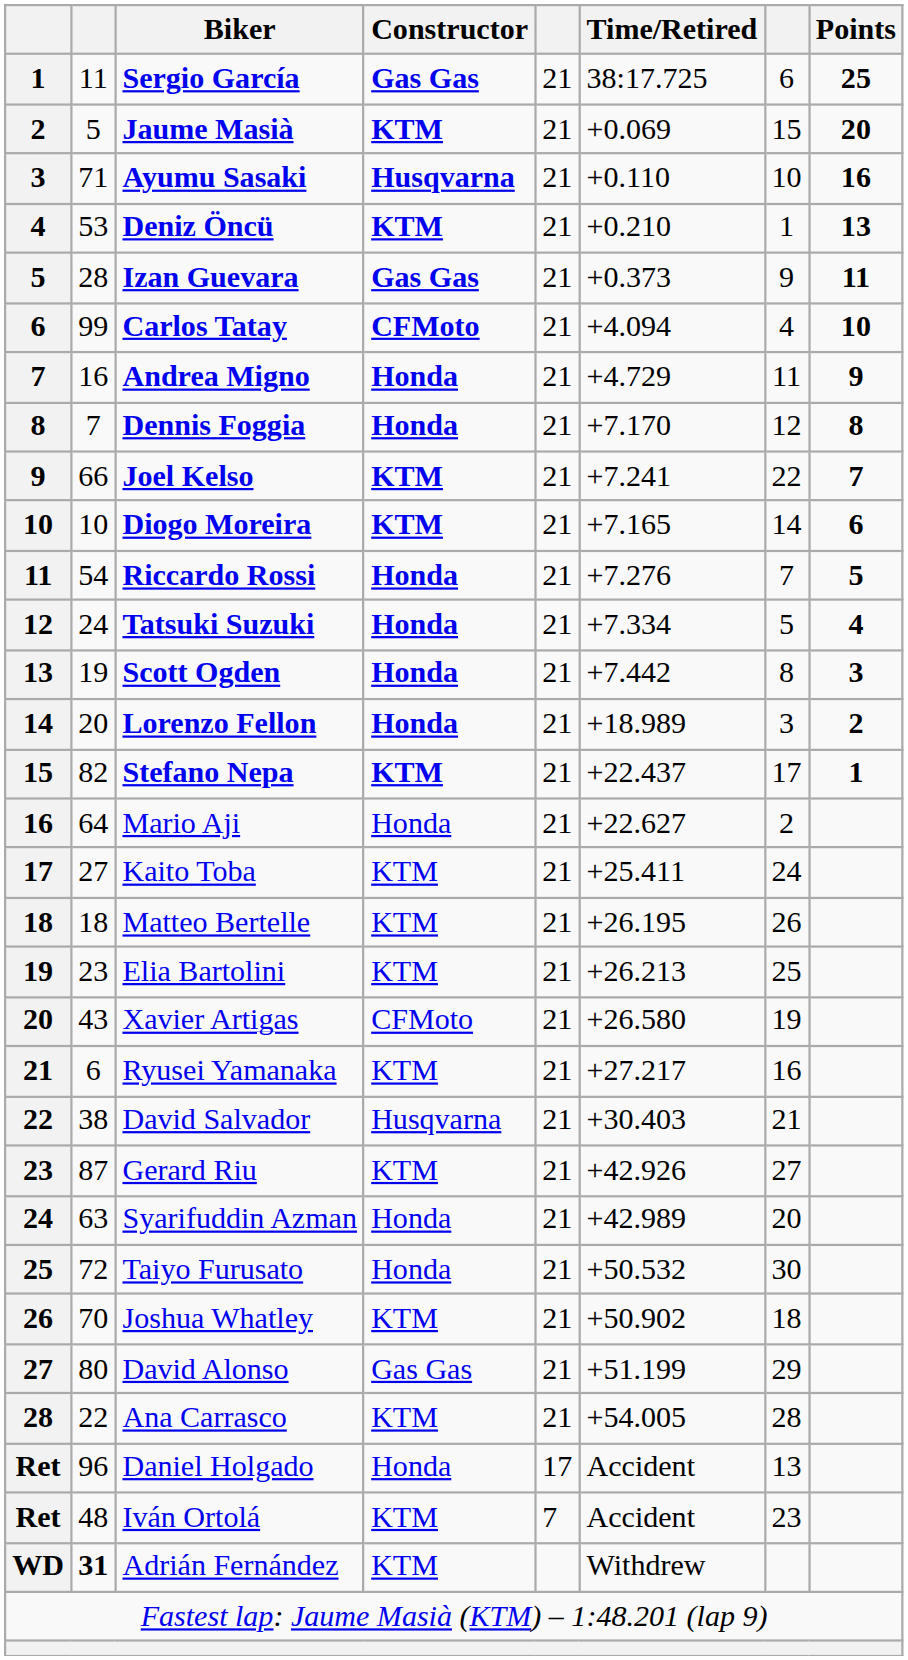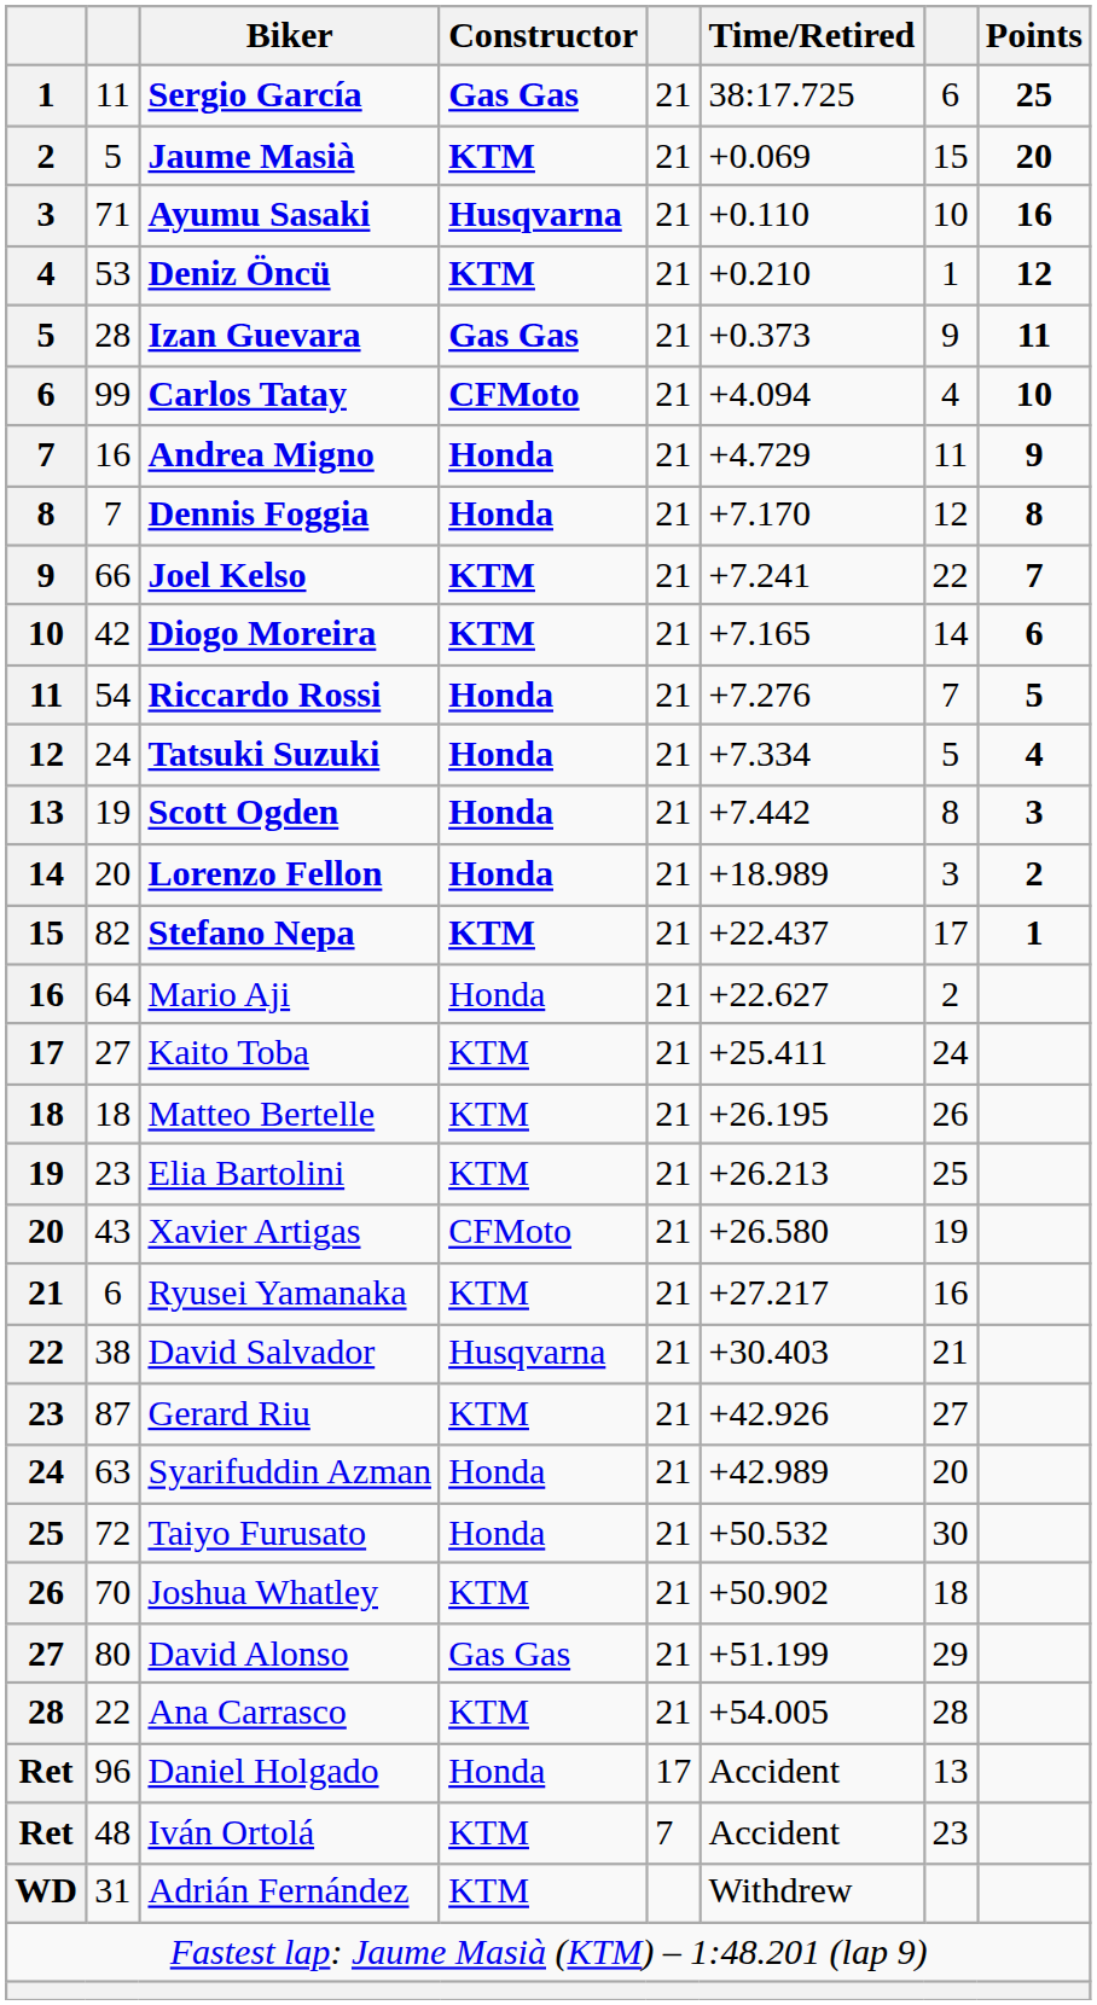 <table class="wikitable sortable" style="font-size: 85%;">
 <tr>
 <th scope="col"></th>
 <th scope="col"></th>
 <th scope="col">Biker</th>
 <th scope="col">Constructor</th>
 <th scope="col" class="unsortable"></th>
 <th scope="col" class="unsortable">Time/Retired</th>
 <th scope="col"></th>
 <th scope="col">Points</th>
 </tr>
 <tr>
 <th scope="row">1</th>
 <td align="center">11</td>
 <td> <strong><a href='#'>Sergio García</a></strong></td>
 <td><strong><a href='#'>Gas Gas</a></strong></td>
 <td>21</td>
 <td>38:17.725</td>
 <td align="center">6</td>
 <td align="center"><strong>25</strong></td>
 </tr>
 <tr>
 <th scope="row">2</th>
 <td align="center">5</td>
 <td> <strong><a href='#'>Jaume Masià</a></strong></td>
 <td><strong><a href='#'>KTM</a></strong></td>
 <td>21</td>
 <td>+0.069</td>
 <td align="center">15</td>
 <td align="center"><strong>20</strong></td>
 </tr>
 <tr>
 <th scope="row">3</th>
 <td align="center">71</td>
 <td> <strong><a href='#'>Ayumu Sasaki</a></strong></td>
 <td><strong><a href='#'>Husqvarna</a></strong></td>
 <td>21</td>
 <td>+0.110</td>
 <td align="center">10</td>
 <td align="center"><strong>16</strong></td>
 </tr>
 <tr>
 <th scope="row">4</th>
 <td align="center">53</td>
 <td> <strong><a href='#'>Deniz Öncü</a></strong></td>
 <td><strong><a href='#'>KTM</a></strong></td>
 <td>21</td>
 <td>+0.210</td>
 <td align="center">1</td>
-<td align="center"><strong>13</strong></td>
+<td align="center"><strong>12</strong></td>
 </tr>
 <tr>
 <th scope="row">5</th>
 <td align="center">28</td>
 <td> <strong><a href='#'>Izan Guevara</a></strong></td>
 <td><strong><a href='#'>Gas Gas</a></strong></td>
 <td>21</td>
 <td>+0.373</td>
 <td align="center">9</td>
 <td align="center"><strong>11</strong></td>
 </tr>
 <tr>
 <th scope="row">6</th>
 <td align="center">99</td>
 <td> <strong><a href='#'>Carlos Tatay</a></strong></td>
 <td><strong><a href='#'>CFMoto</a></strong></td>
 <td>21</td>
 <td>+4.094</td>
 <td align="center">4</td>
 <td align="center"><strong>10</strong></td>
 </tr>
 <tr>
 <th scope="row">7</th>
 <td align="center">16</td>
 <td> <strong><a href='#'>Andrea Migno</a></strong></td>
 <td><strong><a href='#'>Honda</a></strong></td>
 <td>21</td>
 <td>+4.729</td>
 <td align="center">11</td>
 <td align="center"><strong>9</strong></td>
 </tr>
 <tr>
 <th scope="row">8</th>
 <td align="center">7</td>
 <td> <strong><a href='#'>Dennis Foggia</a></strong></td>
 <td><strong><a href='#'>Honda</a></strong></td>
 <td>21</td>
 <td>+7.170</td>
 <td align="center">12</td>
 <td align="center"><strong>8</strong></td>
 </tr>
 <tr>
 <th scope="row">9</th>
 <td align="center">66</td>
 <td> <strong><a href='#'>Joel Kelso</a></strong></td>
 <td><strong><a href='#'>KTM</a></strong></td>
 <td>21</td>
 <td>+7.241</td>
 <td align="center">22</td>
 <td align="center"><strong>7</strong></td>
 </tr>
 <tr>
 <th scope="row">10</th>
-<td align="center">10</td>
+<td align="center">42</td>
 <td> <strong><a href='#'>Diogo Moreira</a></strong></td>
 <td><strong><a href='#'>KTM</a></strong></td>
 <td>21</td>
 <td>+7.165</td>
 <td align="center">14</td>
 <td align="center"><strong>6</strong></td>
 </tr>
 <tr>
 <th scope="row">11</th>
 <td align="center">54</td>
 <td> <strong><a href='#'>Riccardo Rossi</a></strong></td>
 <td><strong><a href='#'>Honda</a></strong></td>
 <td>21</td>
 <td>+7.276</td>
 <td align="center">7</td>
 <td align="center"><strong>5</strong></td>
 </tr>
 <tr>
 <th scope="row">12</th>
 <td align="center">24</td>
 <td> <strong><a href='#'>Tatsuki Suzuki</a></strong></td>
 <td><strong><a href='#'>Honda</a></strong></td>
 <td>21</td>
 <td>+7.334</td>
 <td align="center">5</td>
 <td align="center"><strong>4</strong></td>
 </tr>
 <tr>
 <th scope="row">13</th>
 <td align="center">19</td>
 <td> <strong><a href='#'>Scott Ogden</a></strong></td>
 <td><strong><a href='#'>Honda</a></strong></td>
 <td>21</td>
 <td>+7.442</td>
 <td align="center">8</td>
 <td align="center"><strong>3</strong></td>
 </tr>
 <tr>
 <th scope="row">14</th>
 <td align="center">20</td>
 <td> <strong><a href='#'>Lorenzo Fellon</a></strong></td>
 <td><strong><a href='#'>Honda</a></strong></td>
 <td>21</td>
 <td>+18.989</td>
 <td align="center">3</td>
 <td align="center"><strong>2</strong></td>
 </tr>
 <tr>
 <th scope="row">15</th>
 <td align="center">82</td>
 <td> <strong><a href='#'>Stefano Nepa</a></strong></td>
 <td><strong><a href='#'>KTM</a></strong></td>
 <td>21</td>
 <td>+22.437</td>
 <td align="center">17</td>
 <td align="center"><strong>1</strong></td>
 </tr>
 <tr>
 <th scope="row">16</th>
 <td align="center">64</td>
 <td> <a href='#'>Mario Aji</a></td>
 <td><a href='#'>Honda</a></td>
 <td>21</td>
 <td>+22.627</td>
 <td align="center">2</td>
 <td></td>
 </tr>
 <tr>
 <th scope="row">17</th>
 <td align="center">27</td>
 <td> <a href='#'>Kaito Toba</a></td>
 <td><a href='#'>KTM</a></td>
 <td>21</td>
 <td>+25.411</td>
 <td align="center">24</td>
 <td></td>
 </tr>
 <tr>
 <th scope="row">18</th>
 <td align="center">18</td>
 <td> <a href='#'>Matteo Bertelle</a></td>
 <td><a href='#'>KTM</a></td>
 <td>21</td>
 <td>+26.195</td>
 <td align="center">26</td>
 <td></td>
 </tr>
 <tr>
 <th scope="row">19</th>
 <td align="center">23</td>
 <td> <a href='#'>Elia Bartolini</a></td>
 <td><a href='#'>KTM</a></td>
 <td>21</td>
 <td>+26.213</td>
 <td align="center">25</td>
 <td></td>
 </tr>
 <tr>
 <th scope="row">20</th>
 <td align="center">43</td>
 <td> <a href='#'>Xavier Artigas</a></td>
 <td><a href='#'>CFMoto</a></td>
 <td>21</td>
 <td>+26.580</td>
 <td align="center">19</td>
 <td></td>
 </tr>
 <tr>
 <th scope="row">21</th>
 <td align="center">6</td>
 <td> <a href='#'>Ryusei Yamanaka</a></td>
 <td><a href='#'>KTM</a></td>
 <td>21</td>
 <td>+27.217</td>
 <td align="center">16</td>
 <td></td>
 </tr>
 <tr>
 <th scope="row">22</th>
 <td align="center">38</td>
 <td> <a href='#'>David Salvador</a></td>
 <td><a href='#'>Husqvarna</a></td>
 <td>21</td>
 <td>+30.403</td>
 <td align="center">21</td>
 <td></td>
 </tr>
 <tr>
 <th scope="row">23</th>
 <td align="center">87</td>
 <td> <a href='#'>Gerard Riu</a></td>
 <td><a href='#'>KTM</a></td>
 <td>21</td>
 <td>+42.926</td>
 <td align="center">27</td>
 <td></td>
 </tr>
 <tr>
 <th scope="row">24</th>
 <td align="center">63</td>
 <td> <a href='#'>Syarifuddin Azman</a></td>
 <td><a href='#'>Honda</a></td>
 <td>21</td>
 <td>+42.989</td>
 <td align="center">20</td>
 <td></td>
 </tr>
 <tr>
 <th scope="row">25</th>
 <td align="center">72</td>
 <td> <a href='#'>Taiyo Furusato</a></td>
 <td><a href='#'>Honda</a></td>
 <td>21</td>
 <td>+50.532</td>
 <td align="center">30</td>
 <td></td>
 </tr>
 <tr>
 <th scope="row">26</th>
 <td align="center">70</td>
 <td> <a href='#'>Joshua Whatley</a></td>
 <td><a href='#'>KTM</a></td>
 <td>21</td>
 <td>+50.902</td>
 <td align="center">18</td>
 <td></td>
 </tr>
 <tr>
 <th scope="row">27</th>
 <td align="center">80</td>
 <td> <a href='#'>David Alonso</a></td>
 <td><a href='#'>Gas Gas</a></td>
 <td>21</td>
 <td>+51.199</td>
 <td align="center">29</td>
 <td></td>
 </tr>
 <tr>
 <th scope="row">28</th>
 <td align="center">22</td>
 <td> <a href='#'>Ana Carrasco</a></td>
 <td><a href='#'>KTM</a></td>
 <td>21</td>
 <td>+54.005</td>
 <td align="center">28</td>
 <td></td>
 </tr>
 <tr>
 <th scope="row">Ret</th>
 <td align="center">96</td>
 <td> <a href='#'>Daniel Holgado</a></td>
 <td><a href='#'>Honda</a></td>
 <td>17</td>
 <td>Accident</td>
 <td align="center">13</td>
 <td></td>
 </tr>
 <tr>
 <th scope="row">Ret</th>
 <td align="center">48</td>
 <td> <a href='#'>Iván Ortolá</a></td>
 <td><a href='#'>KTM</a></td>
 <td>7</td>
 <td>Accident</td>
 <td align="center">23</td>
 <td></td>
 </tr>
 <tr>
 <th scope="row">WD</th>
-<td align="center"><strong>31</strong></td>
+<td align="center">31</td>
 <td> <a href='#'>Adrián Fernández</a></td>
 <td><a href='#'>KTM</a></td>
 <td></td>
 <td>Withdrew</td>
 <td></td>
 <td></td>
 </tr>
 <tr class="sortbottom">
 <td colspan="8" style="text-align:center"><em><a href='#'>Fastest lap</a>:  <a href='#'>Jaume Masià</a> (<a href='#'>KTM</a>) – 1:48.201 (lap 9)</em></td>
 </tr>
 <tr>
 <th colspan=8></th>
 </tr>
 </table>
